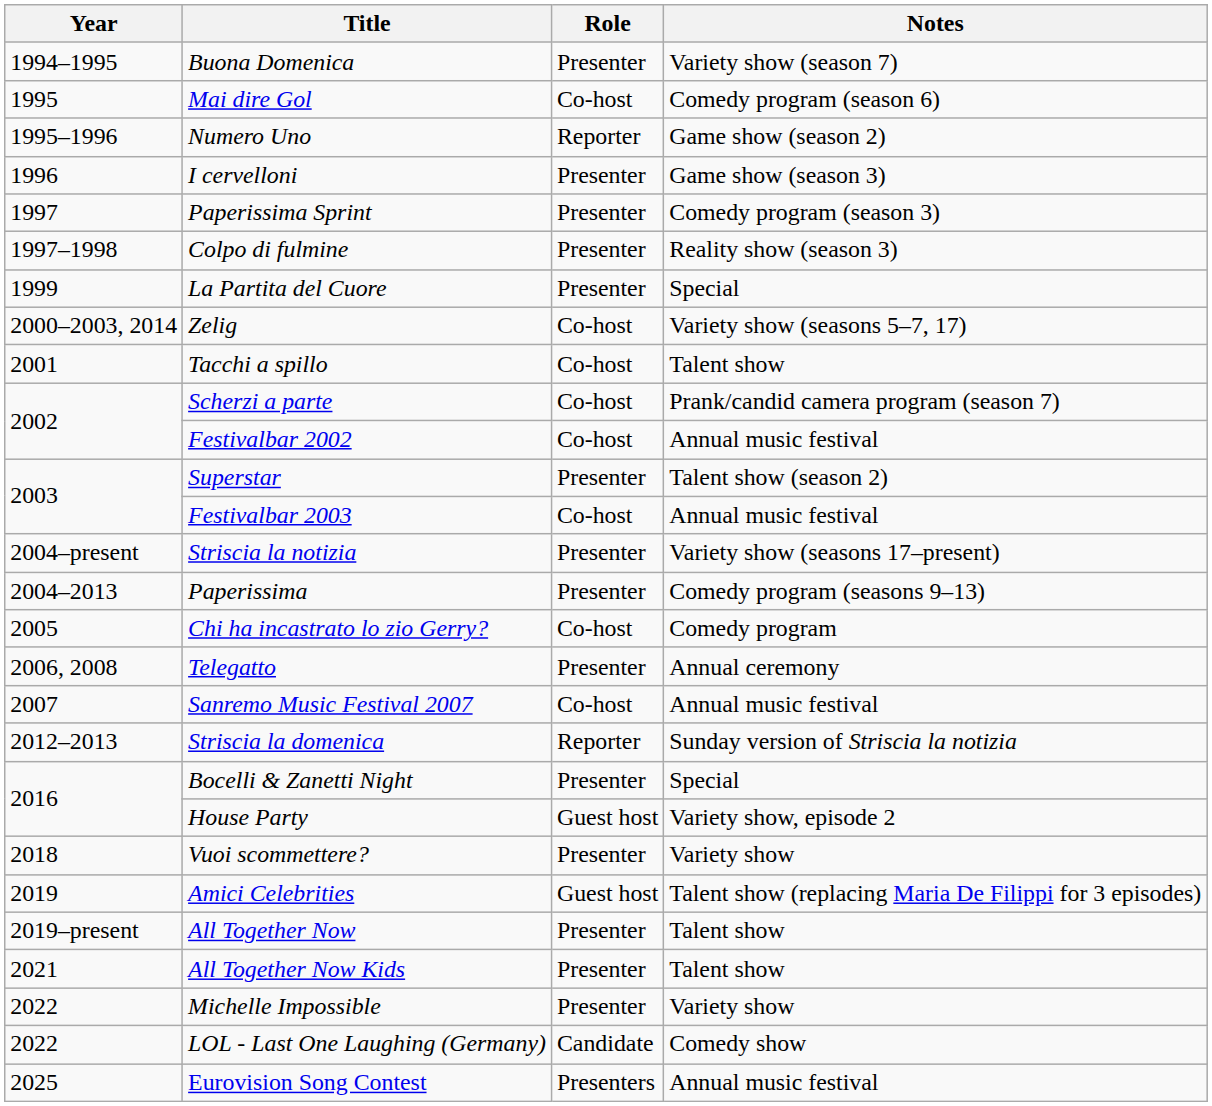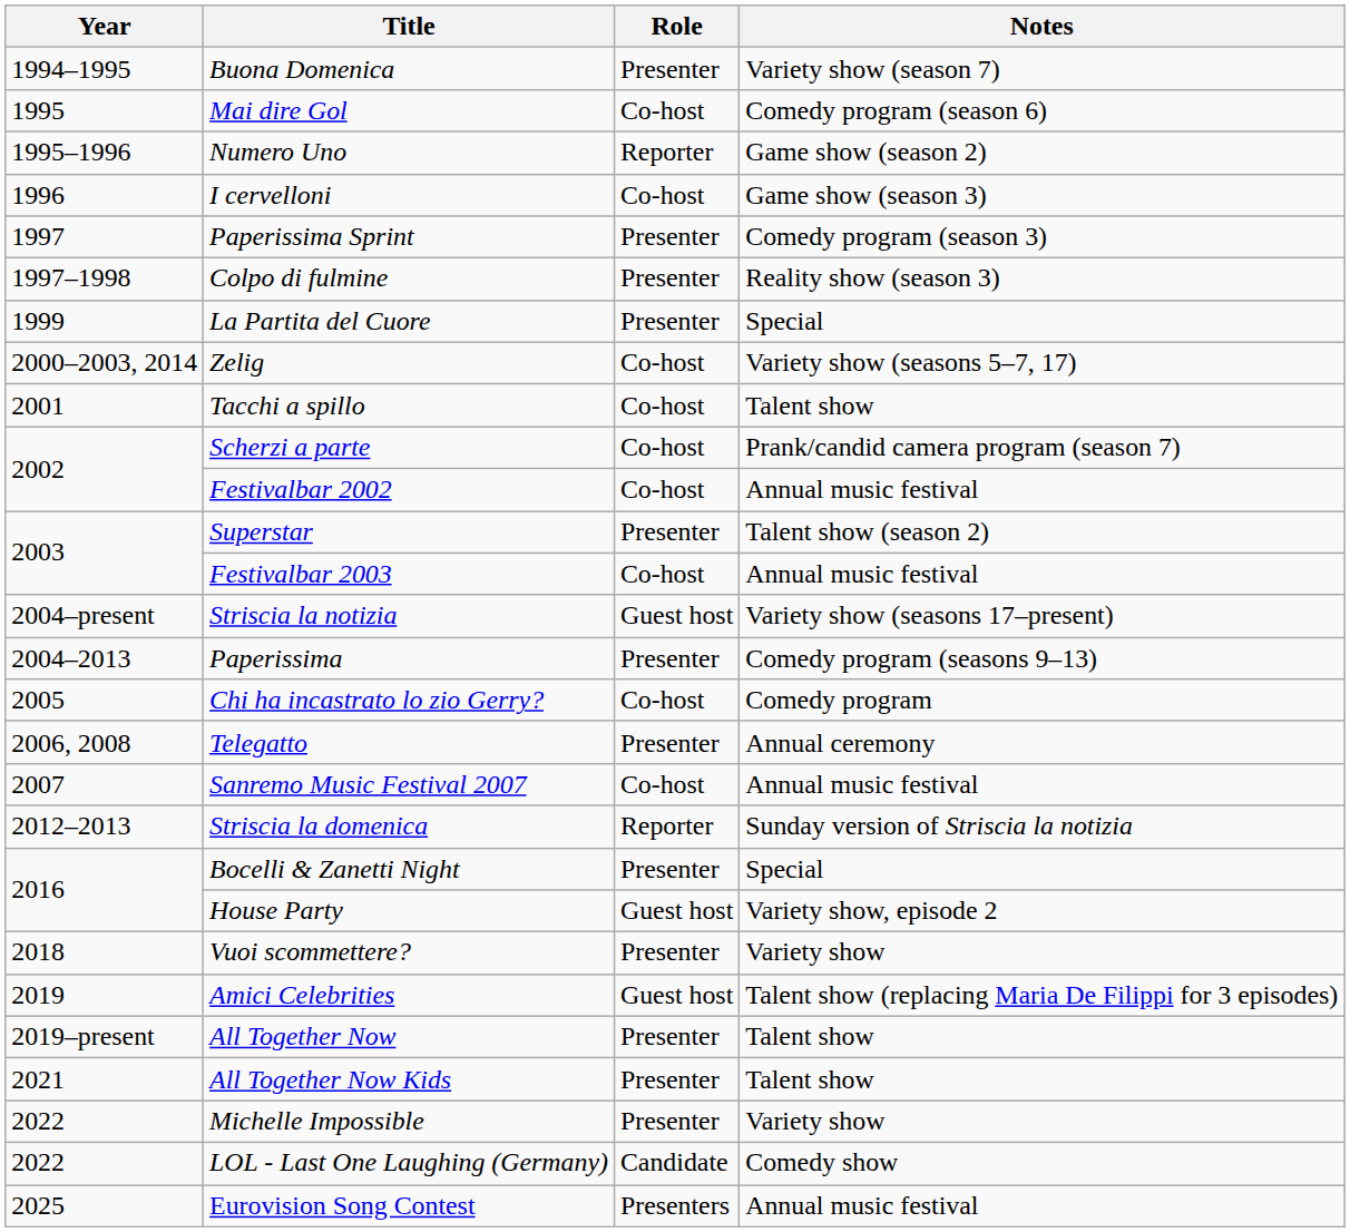 <table class="wikitable">
 <tr>
 <th>Year</th>
 <th>Title</th>
 <th>Role</th>
 <th>Notes</th>
 </tr>
 <tr>
 <td>1994–1995</td>
 <td><em>Buona Domenica</em></td>
 <td>Presenter</td>
 <td>Variety show (season 7)</td>
 </tr>
 <tr>
 <td>1995</td>
 <td><em><a href='#'>Mai dire Gol</a></em></td>
 <td>Co-host</td>
 <td>Comedy program (season 6)</td>
 </tr>
 <tr>
 <td>1995–1996</td>
 <td><em>Numero Uno</em></td>
 <td>Reporter</td>
 <td>Game show (season 2)</td>
 </tr>
 <tr>
 <td>1996</td>
 <td><em>I cervelloni</em></td>
-<td>Presenter</td>
+<td>Co-host</td>
 <td>Game show (season 3)</td>
 </tr>
 <tr>
 <td>1997</td>
 <td><em>Paperissima Sprint</em></td>
 <td>Presenter</td>
 <td>Comedy program (season 3)</td>
 </tr>
 <tr>
 <td>1997–1998</td>
 <td><em>Colpo di fulmine</em></td>
 <td>Presenter</td>
 <td>Reality show (season 3)</td>
 </tr>
 <tr>
 <td>1999</td>
 <td><em>La Partita del Cuore</em></td>
 <td>Presenter</td>
 <td>Special</td>
 </tr>
 <tr>
 <td>2000–2003, 2014</td>
 <td><em>Zelig</em></td>
 <td>Co-host</td>
 <td>Variety show (seasons 5–7, 17)</td>
 </tr>
 <tr>
 <td>2001</td>
 <td><em>Tacchi a spillo</em></td>
 <td>Co-host</td>
 <td>Talent show</td>
 </tr>
 <tr>
 <td rowspan="2">2002</td>
 <td><em><a href='#'>Scherzi a parte</a></em></td>
 <td>Co-host</td>
 <td>Prank/candid camera program (season 7)</td>
 </tr>
 <tr>
 <td><em><a href='#'>Festivalbar 2002</a></em></td>
 <td>Co-host</td>
 <td>Annual music festival</td>
 </tr>
 <tr>
 <td rowspan="2">2003</td>
 <td><em><a href='#'>Superstar</a></em></td>
 <td>Presenter</td>
 <td>Talent show (season 2)</td>
 </tr>
 <tr>
 <td><em><a href='#'>Festivalbar 2003</a></em></td>
 <td>Co-host</td>
 <td>Annual music festival</td>
 </tr>
 <tr>
 <td>2004–present</td>
 <td><em><a href='#'>Striscia la notizia</a></em></td>
-<td>Presenter</td>
+<td>Guest host</td>
 <td>Variety show (seasons 17–present)</td>
 </tr>
 <tr>
 <td>2004–2013</td>
 <td><em>Paperissima</em></td>
 <td>Presenter</td>
 <td>Comedy program (seasons 9–13)</td>
 </tr>
 <tr>
 <td>2005</td>
 <td><em><a href='#'>Chi ha incastrato lo zio Gerry?</a></em></td>
 <td>Co-host</td>
 <td>Comedy program</td>
 </tr>
 <tr>
 <td>2006, 2008</td>
 <td><em><a href='#'>Telegatto</a></em></td>
 <td>Presenter</td>
 <td>Annual ceremony</td>
 </tr>
 <tr>
 <td>2007</td>
 <td><em><a href='#'>Sanremo Music Festival 2007</a></em></td>
 <td>Co-host</td>
 <td>Annual music festival</td>
 </tr>
 <tr>
 <td>2012–2013</td>
 <td><em><a href='#'>Striscia la domenica</a></em></td>
 <td>Reporter</td>
 <td>Sunday version of <em>Striscia la notizia</em></td>
 </tr>
 <tr>
 <td rowspan="2">2016</td>
 <td><em>Bocelli & Zanetti Night</em></td>
 <td>Presenter</td>
 <td>Special</td>
 </tr>
 <tr>
 <td><em>House Party</em></td>
 <td>Guest host</td>
 <td>Variety show, episode 2</td>
 </tr>
 <tr>
 <td>2018</td>
 <td><em>Vuoi scommettere?</em></td>
 <td>Presenter</td>
 <td>Variety show</td>
 </tr>
 <tr>
 <td>2019</td>
 <td><em><a href='#'>Amici Celebrities</a></em></td>
 <td>Guest host</td>
 <td>Talent show (replacing <a href='#'>Maria De Filippi</a> for 3 episodes)</td>
 </tr>
 <tr>
 <td>2019–present</td>
 <td><em><a href='#'>All Together Now</a></em></td>
 <td>Presenter</td>
 <td>Talent show</td>
 </tr>
 <tr>
 <td>2021</td>
 <td><em><a href='#'>All Together Now Kids</a></em></td>
 <td>Presenter</td>
 <td>Talent show</td>
 </tr>
 <tr>
 <td>2022</td>
 <td><em>Michelle Impossible</em></td>
 <td>Presenter</td>
 <td>Variety show</td>
 </tr>
 <tr>
 <td>2022</td>
 <td><em>LOL - Last One Laughing (Germany)</em></td>
 <td>Candidate</td>
 <td>Comedy show</td>
 </tr>
 <tr>
 <td>2025</td>
 <td><a href='#'>Eurovision Song Contest</a></td>
 <td>Presenters</td>
 <td>Annual music festival</td>
 </tr>
 </table>
